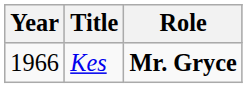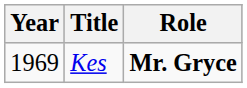 <table class="wikitable">
 <tr>
 <th>Year</th>
 <th>Title</th>
 <th>Role</th>
 </tr>
 <tr>
-<td>1966</td>
+<td>1969</td>
 <td><em><a href='#'>Kes</a></em></td>
 <td><strong>Mr. Gryce</strong></td>
 </tr>
 </table>
